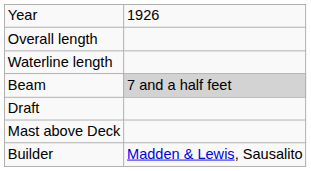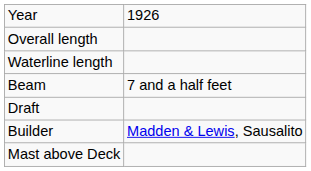 <table class=wikitable>
 <tr>
 <td>Year</td>
 <td>1926</td>
 </tr>
 <tr>
 <td>Overall length</td>
 <td></td>
 </tr>
 <tr>
 <td>Waterline length</td>
 <td></td>
 </tr>
 <tr>
 <td>Beam</td>
-<td style="background: lightgrey;">7 and a half feet</td>
+<td>7 and a half feet</td>
 </tr>
 <tr>
 <td>Draft</td>
 <td></td>
 </tr>
 <tr>
+<td>Builder</td>
+<td><a href='#'>Madden & Lewis</a>, Sausalito</td>
+</tr>
+<tr>
 <td>Mast above Deck</td>
 <td></td>
 </tr>
-<tr>
-<td>Builder</td>
-<td><a href='#'>Madden & Lewis</a>, Sausalito</td>
-</tr>
 </table>
